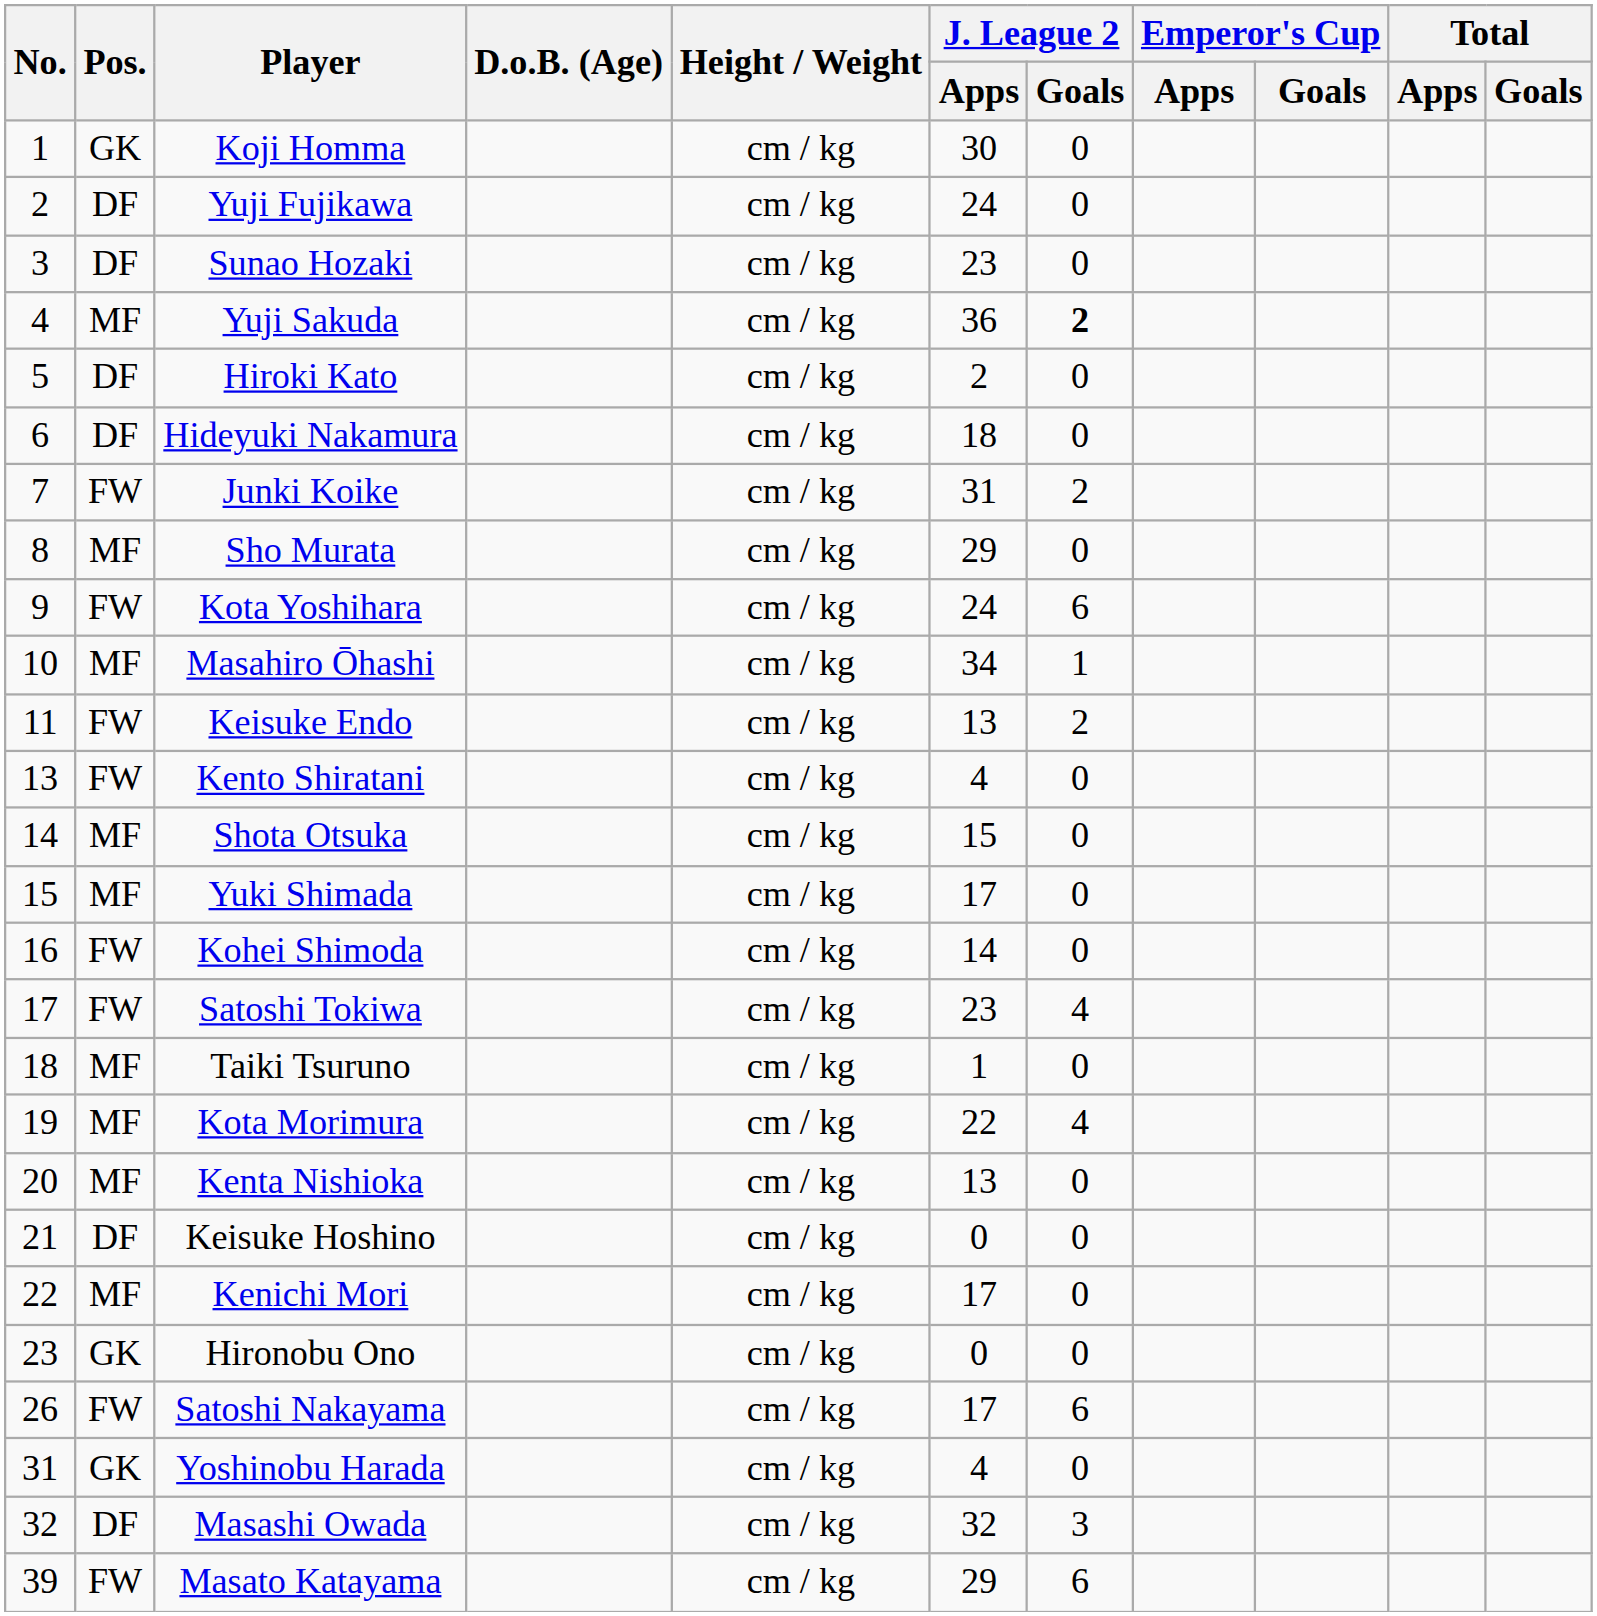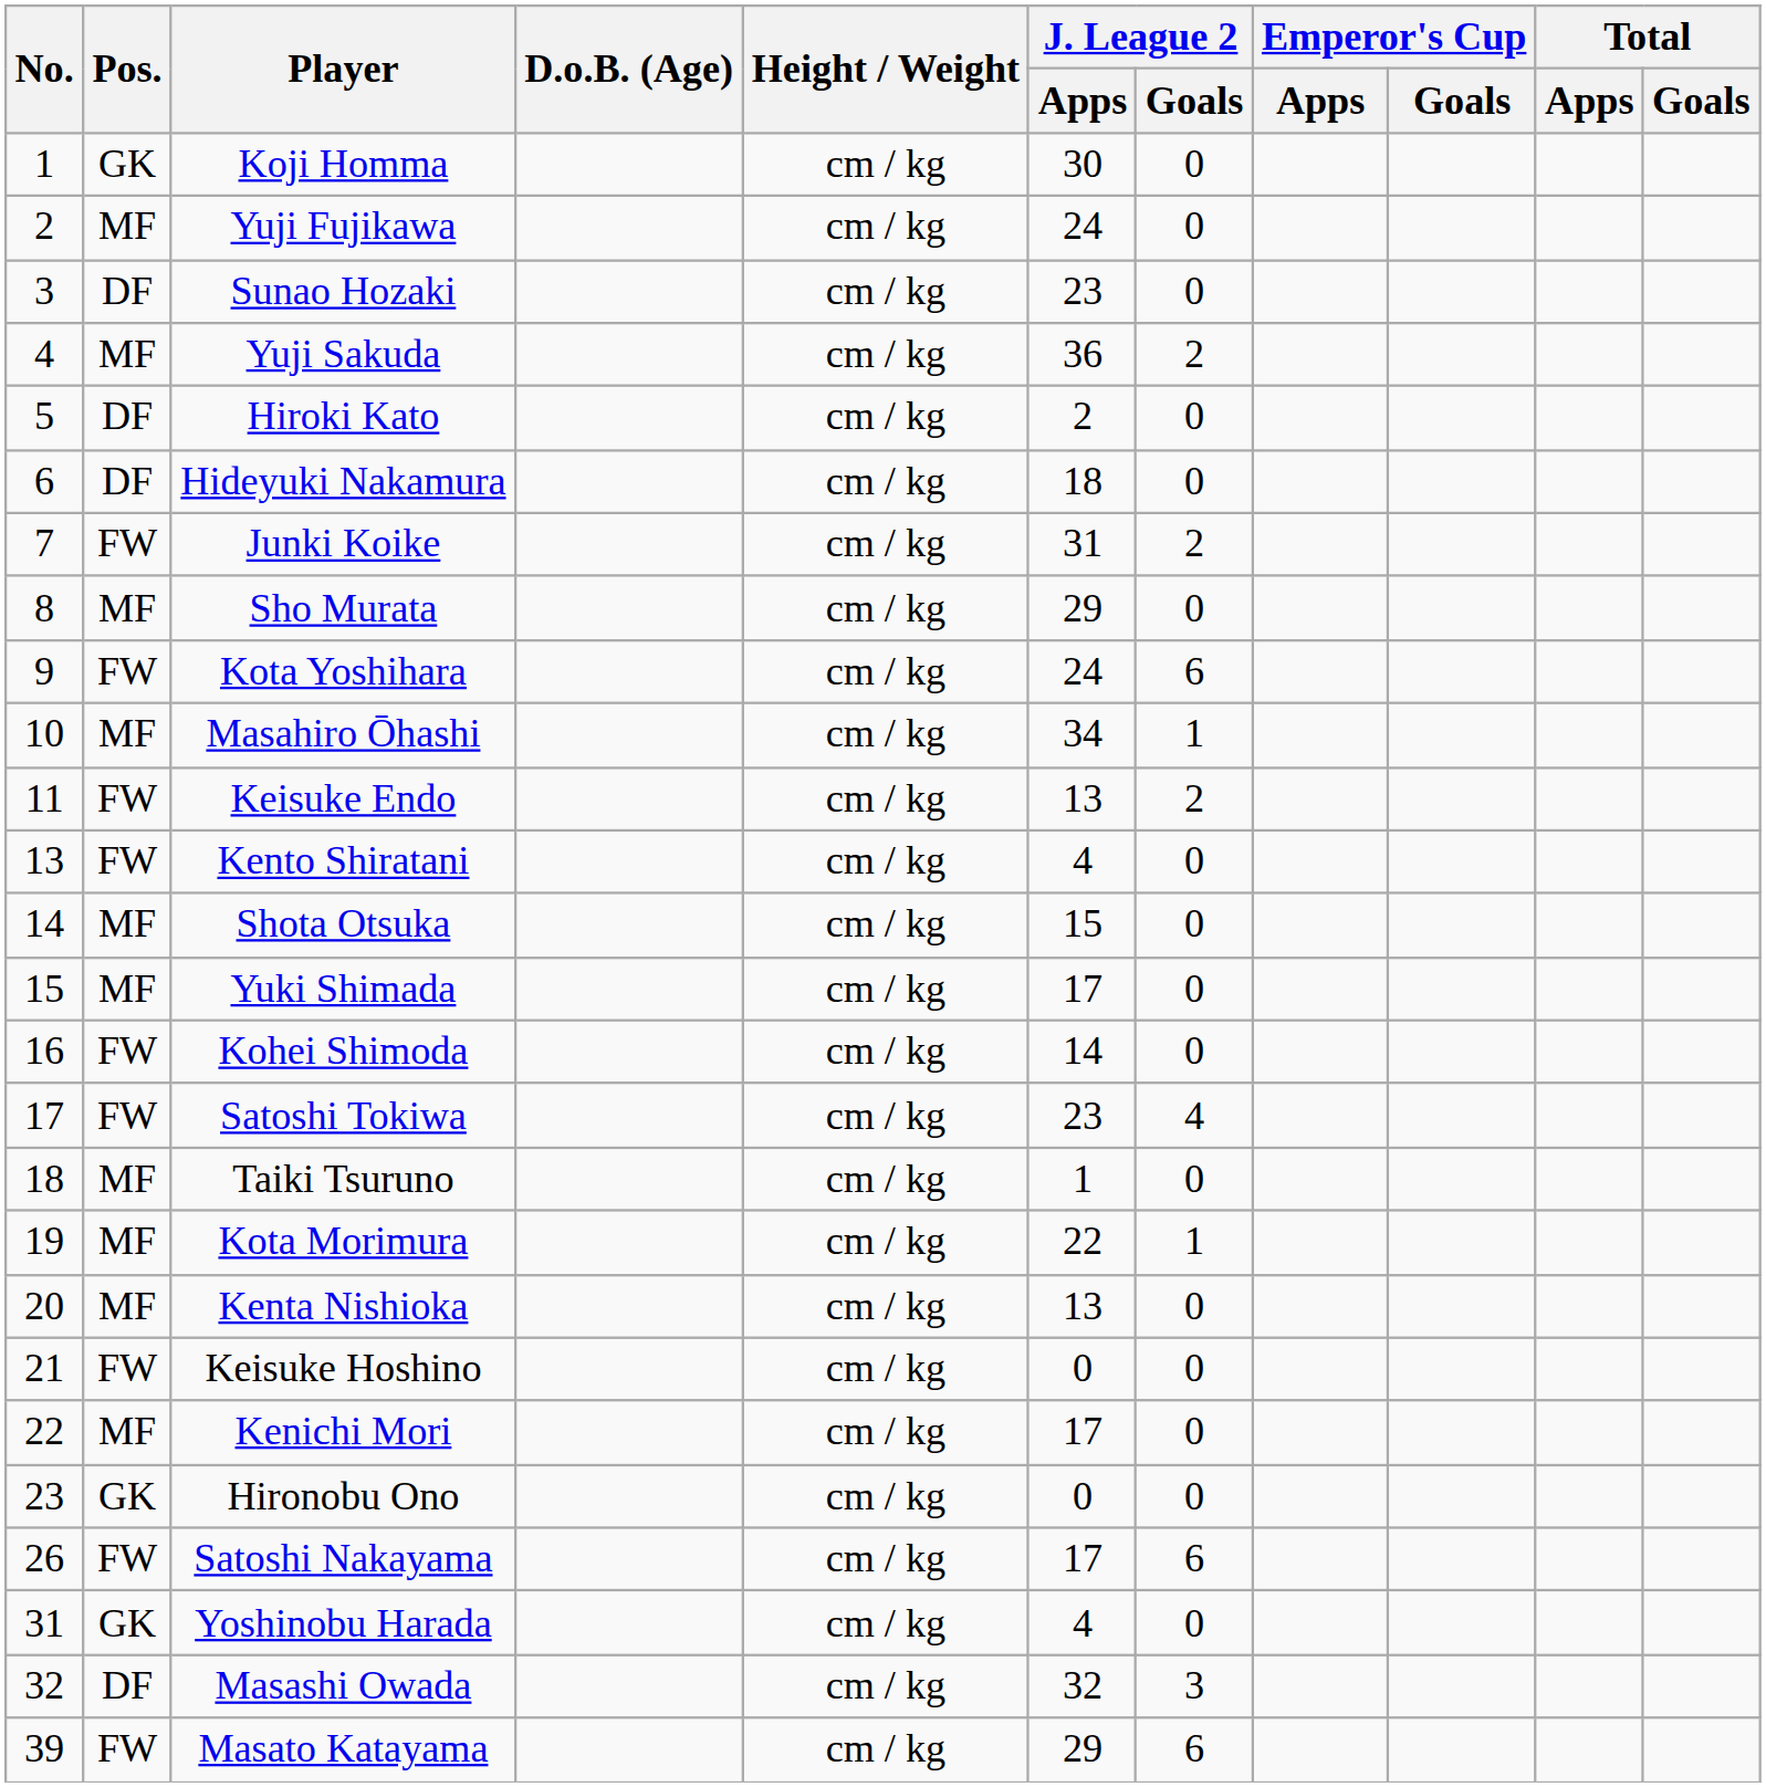 <table class="wikitable" style="text-align:center;">
 <tr>
 <th rowspan="2">No.</th>
 <th rowspan="2">Pos.</th>
 <th rowspan="2">Player</th>
 <th rowspan="2">D.o.B. (Age)</th>
 <th rowspan="2">Height / Weight</th>
 <th colspan="2"><a href='#'>J. League 2</a></th>
 <th colspan="2"><a href='#'>Emperor's Cup</a></th>
 <th colspan="2">Total</th>
 </tr>
 <tr>
 <th>Apps</th>
 <th>Goals</th>
 <th>Apps</th>
 <th>Goals</th>
 <th>Apps</th>
 <th>Goals</th>
 </tr>
 <tr>
 <td>1</td>
 <td>GK</td>
 <td><a href='#'>Koji Homma</a></td>
 <td></td>
 <td>cm / kg</td>
 <td>30</td>
 <td>0</td>
 <td></td>
 <td></td>
 <td></td>
 <td></td>
 </tr>
 <tr>
 <td>2</td>
-<td>DF</td>
+<td>MF</td>
 <td><a href='#'>Yuji Fujikawa</a></td>
 <td></td>
 <td>cm / kg</td>
 <td>24</td>
 <td>0</td>
 <td></td>
 <td></td>
 <td></td>
 <td></td>
 </tr>
 <tr>
 <td>3</td>
 <td>DF</td>
 <td><a href='#'>Sunao Hozaki</a></td>
 <td></td>
 <td>cm / kg</td>
 <td>23</td>
 <td>0</td>
 <td></td>
 <td></td>
 <td></td>
 <td></td>
 </tr>
 <tr>
 <td>4</td>
 <td>MF</td>
 <td><a href='#'>Yuji Sakuda</a></td>
 <td></td>
 <td>cm / kg</td>
 <td>36</td>
-<td><strong>2</strong></td>
+<td>2</td>
 <td></td>
 <td></td>
 <td></td>
 <td></td>
 </tr>
 <tr>
 <td>5</td>
 <td>DF</td>
 <td><a href='#'>Hiroki Kato</a></td>
 <td></td>
 <td>cm / kg</td>
 <td>2</td>
 <td>0</td>
 <td></td>
 <td></td>
 <td></td>
 <td></td>
 </tr>
 <tr>
 <td>6</td>
 <td>DF</td>
 <td><a href='#'>Hideyuki Nakamura</a></td>
 <td></td>
 <td>cm / kg</td>
 <td>18</td>
 <td>0</td>
 <td></td>
 <td></td>
 <td></td>
 <td></td>
 </tr>
 <tr>
 <td>7</td>
 <td>FW</td>
 <td><a href='#'>Junki Koike</a></td>
 <td></td>
 <td>cm / kg</td>
 <td>31</td>
 <td>2</td>
 <td></td>
 <td></td>
 <td></td>
 <td></td>
 </tr>
 <tr>
 <td>8</td>
 <td>MF</td>
 <td><a href='#'>Sho Murata</a></td>
 <td></td>
 <td>cm / kg</td>
 <td>29</td>
 <td>0</td>
 <td></td>
 <td></td>
 <td></td>
 <td></td>
 </tr>
 <tr>
 <td>9</td>
 <td>FW</td>
 <td><a href='#'>Kota Yoshihara</a></td>
 <td></td>
 <td>cm / kg</td>
 <td>24</td>
 <td>6</td>
 <td></td>
 <td></td>
 <td></td>
 <td></td>
 </tr>
 <tr>
 <td>10</td>
 <td>MF</td>
 <td><a href='#'>Masahiro Ōhashi</a></td>
 <td></td>
 <td>cm / kg</td>
 <td>34</td>
 <td>1</td>
 <td></td>
 <td></td>
 <td></td>
 <td></td>
 </tr>
 <tr>
 <td>11</td>
 <td>FW</td>
 <td><a href='#'>Keisuke Endo</a></td>
 <td></td>
 <td>cm / kg</td>
 <td>13</td>
 <td>2</td>
 <td></td>
 <td></td>
 <td></td>
 <td></td>
 </tr>
 <tr>
 <td>13</td>
 <td>FW</td>
 <td><a href='#'>Kento Shiratani</a></td>
 <td></td>
 <td>cm / kg</td>
 <td>4</td>
 <td>0</td>
 <td></td>
 <td></td>
 <td></td>
 <td></td>
 </tr>
 <tr>
 <td>14</td>
 <td>MF</td>
 <td><a href='#'>Shota Otsuka</a></td>
 <td></td>
 <td>cm / kg</td>
 <td>15</td>
 <td>0</td>
 <td></td>
 <td></td>
 <td></td>
 <td></td>
 </tr>
 <tr>
 <td>15</td>
 <td>MF</td>
 <td><a href='#'>Yuki Shimada</a></td>
 <td></td>
 <td>cm / kg</td>
 <td>17</td>
 <td>0</td>
 <td></td>
 <td></td>
 <td></td>
 <td></td>
 </tr>
 <tr>
 <td>16</td>
 <td>FW</td>
 <td><a href='#'>Kohei Shimoda</a></td>
 <td></td>
 <td>cm / kg</td>
 <td>14</td>
 <td>0</td>
 <td></td>
 <td></td>
 <td></td>
 <td></td>
 </tr>
 <tr>
 <td>17</td>
 <td>FW</td>
 <td><a href='#'>Satoshi Tokiwa</a></td>
 <td></td>
 <td>cm / kg</td>
 <td>23</td>
 <td>4</td>
 <td></td>
 <td></td>
 <td></td>
 <td></td>
 </tr>
 <tr>
 <td>18</td>
 <td>MF</td>
 <td>Taiki Tsuruno</td>
 <td></td>
 <td>cm / kg</td>
 <td>1</td>
 <td>0</td>
 <td></td>
 <td></td>
 <td></td>
 <td></td>
 </tr>
 <tr>
 <td>19</td>
 <td>MF</td>
 <td><a href='#'>Kota Morimura</a></td>
 <td></td>
 <td>cm / kg</td>
 <td>22</td>
-<td>4</td>
+<td>1</td>
 <td></td>
 <td></td>
 <td></td>
 <td></td>
 </tr>
 <tr>
 <td>20</td>
 <td>MF</td>
 <td><a href='#'>Kenta Nishioka</a></td>
 <td></td>
 <td>cm / kg</td>
 <td>13</td>
 <td>0</td>
 <td></td>
 <td></td>
 <td></td>
 <td></td>
 </tr>
 <tr>
 <td>21</td>
-<td>DF</td>
+<td>FW</td>
 <td>Keisuke Hoshino</td>
 <td></td>
 <td>cm / kg</td>
 <td>0</td>
 <td>0</td>
 <td></td>
 <td></td>
 <td></td>
 <td></td>
 </tr>
 <tr>
 <td>22</td>
 <td>MF</td>
 <td><a href='#'>Kenichi Mori</a></td>
 <td></td>
 <td>cm / kg</td>
 <td>17</td>
 <td>0</td>
 <td></td>
 <td></td>
 <td></td>
 <td></td>
 </tr>
 <tr>
 <td>23</td>
 <td>GK</td>
 <td>Hironobu Ono</td>
 <td></td>
 <td>cm / kg</td>
 <td>0</td>
 <td>0</td>
 <td></td>
 <td></td>
 <td></td>
 <td></td>
 </tr>
 <tr>
 <td>26</td>
 <td>FW</td>
 <td><a href='#'>Satoshi Nakayama</a></td>
 <td></td>
 <td>cm / kg</td>
 <td>17</td>
 <td>6</td>
 <td></td>
 <td></td>
 <td></td>
 <td></td>
 </tr>
 <tr>
 <td>31</td>
 <td>GK</td>
 <td><a href='#'>Yoshinobu Harada</a></td>
 <td></td>
 <td>cm / kg</td>
 <td>4</td>
 <td>0</td>
 <td></td>
 <td></td>
 <td></td>
 <td></td>
 </tr>
 <tr>
 <td>32</td>
 <td>DF</td>
 <td><a href='#'>Masashi Owada</a></td>
 <td></td>
 <td>cm / kg</td>
 <td>32</td>
 <td>3</td>
 <td></td>
 <td></td>
 <td></td>
 <td></td>
 </tr>
 <tr>
 <td>39</td>
 <td>FW</td>
 <td><a href='#'>Masato Katayama</a></td>
 <td></td>
 <td>cm / kg</td>
 <td>29</td>
 <td>6</td>
 <td></td>
 <td></td>
 <td></td>
 <td></td>
 </tr>
 </table>
